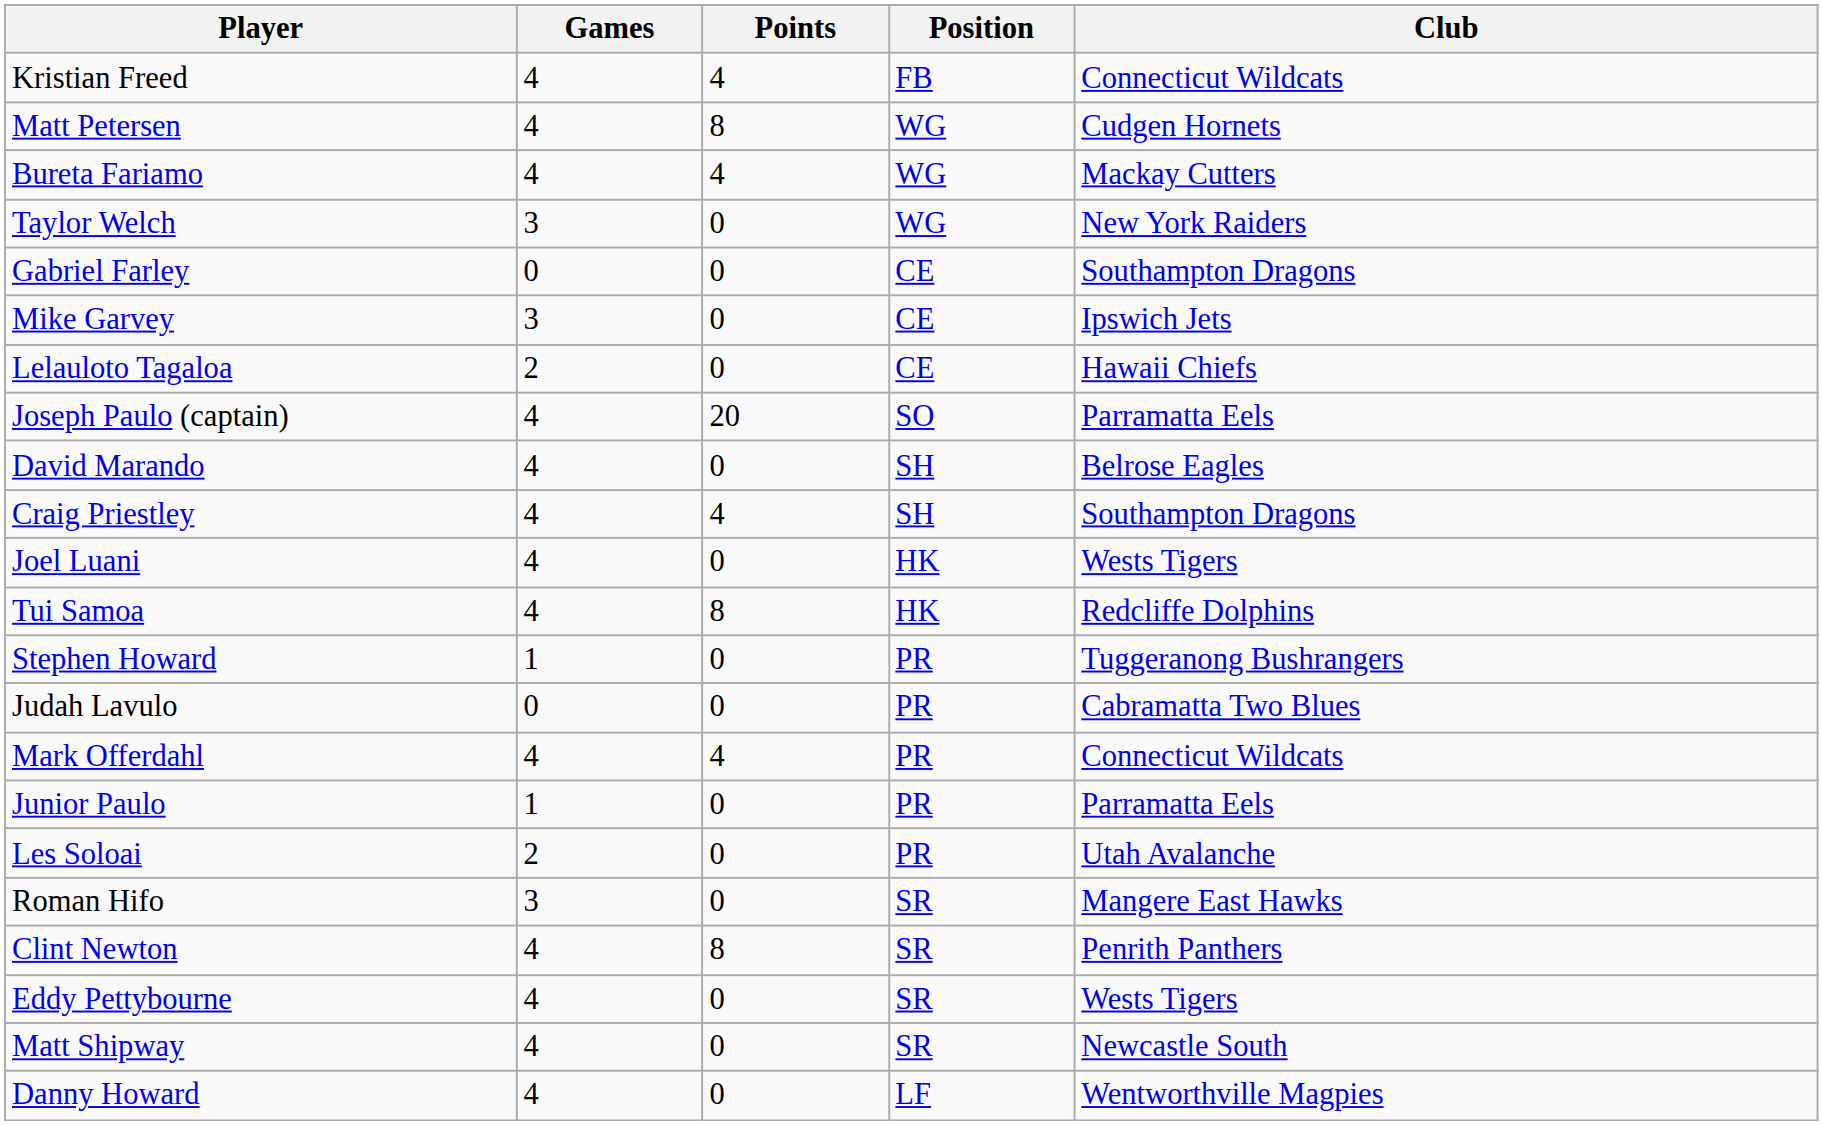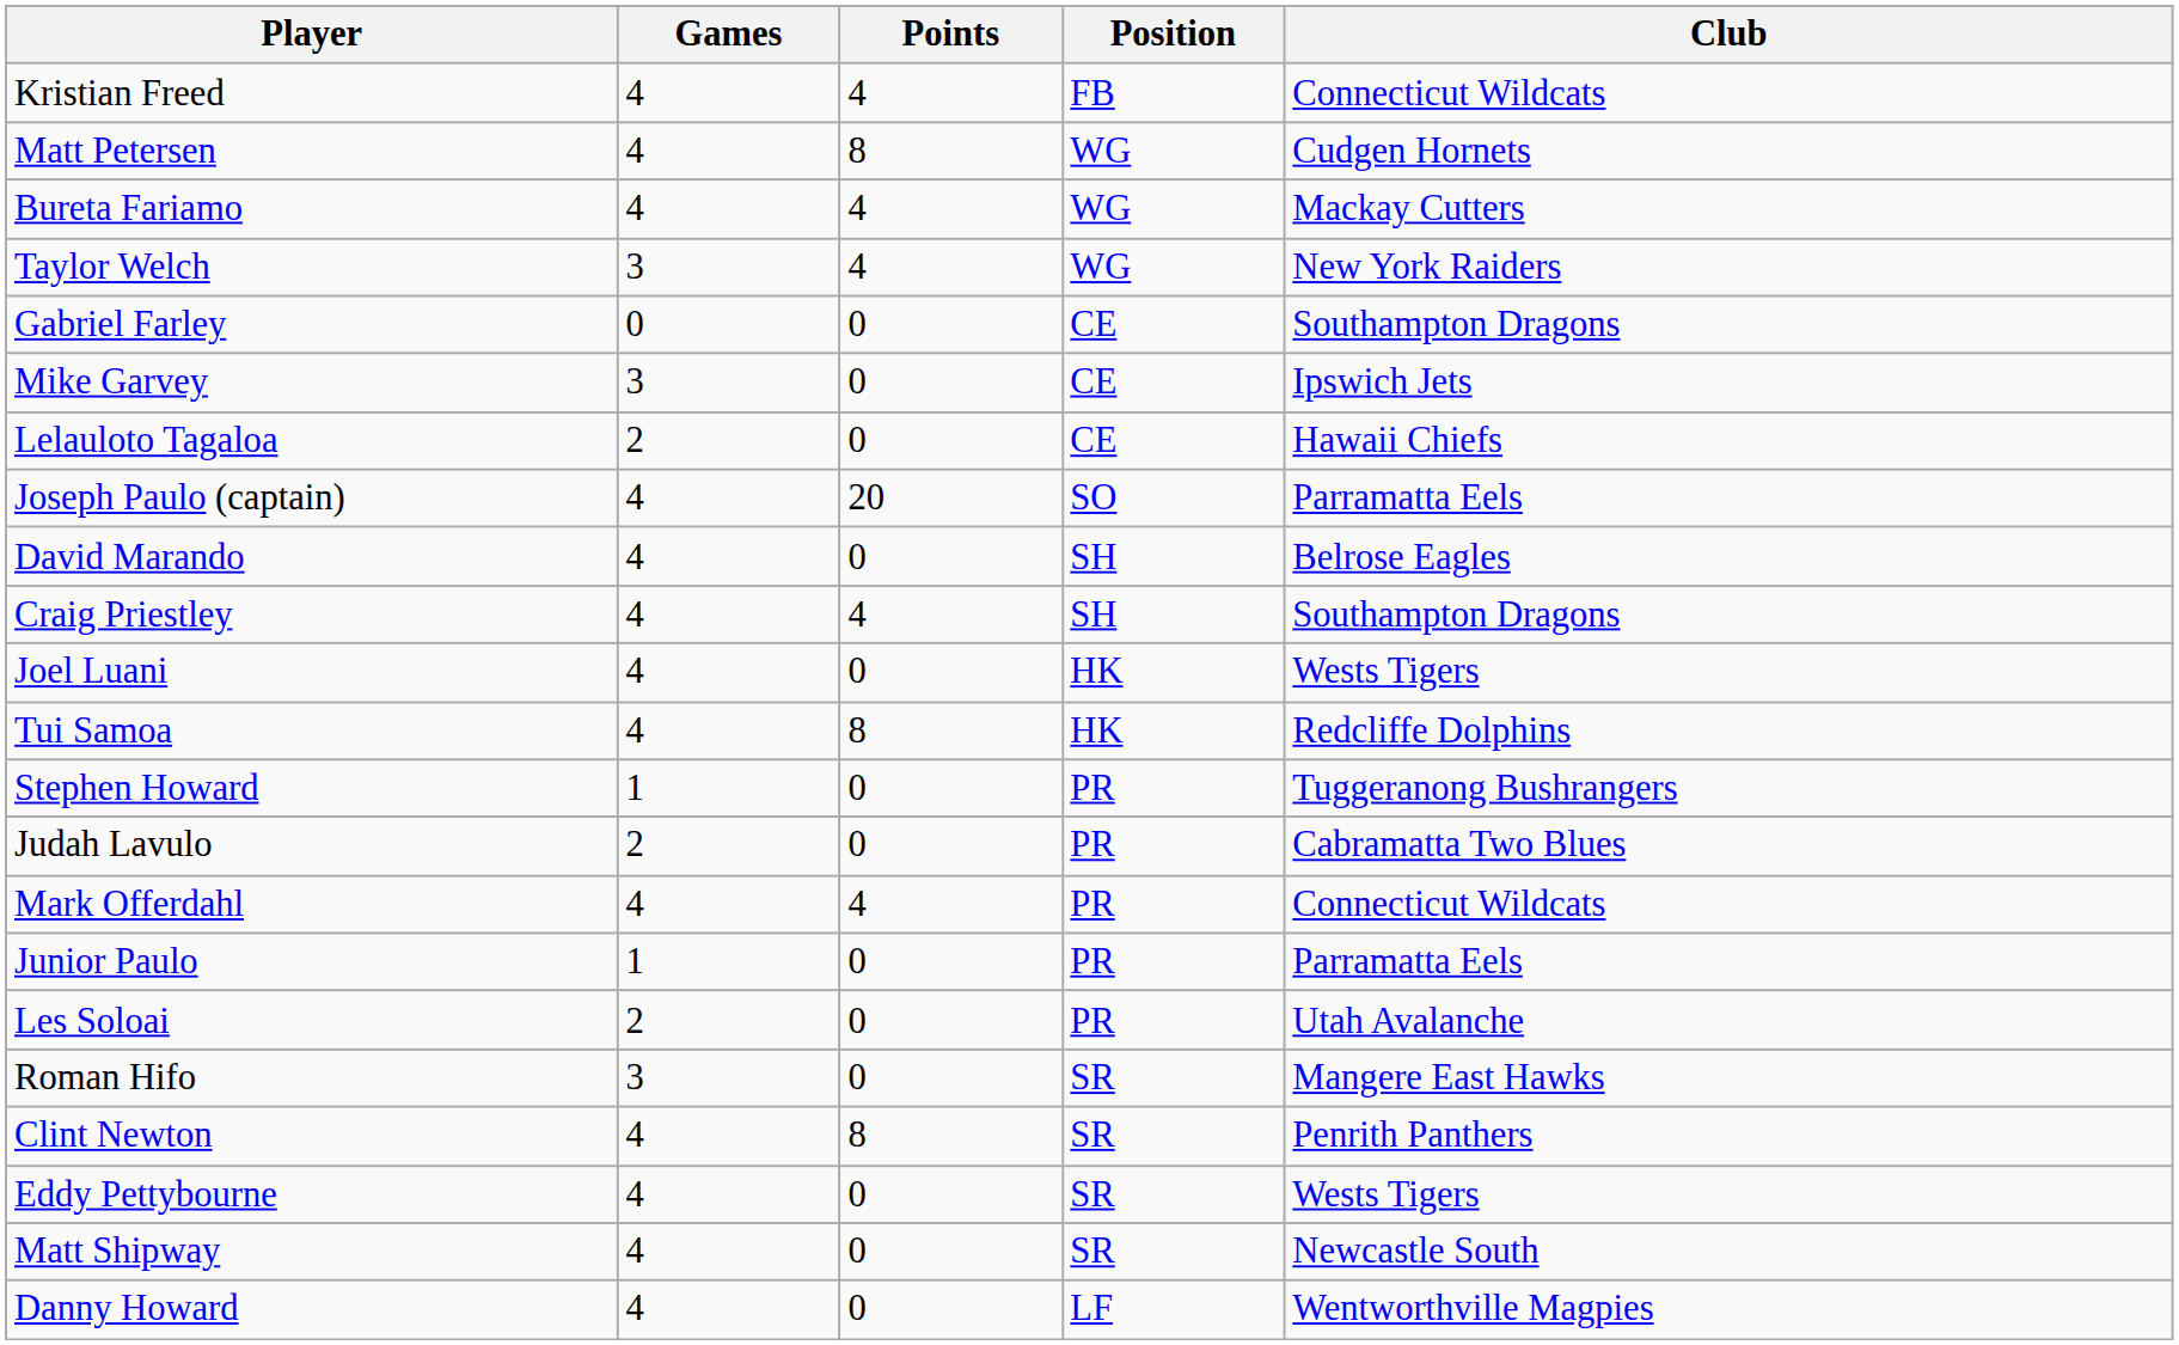 <table class="wikitable sortable" style="width:60%;text-align:left">
 <tr>
 <th width=22%>Player</th>
 <th width=8%>Games</th>
 <th width=8%>Points</th>
 <th width=8%>Position</th>
 <th width=32%>Club</th>
 </tr>
 <tr>
 <td>Kristian Freed</td>
 <td>4</td>
 <td>4</td>
 <td><a href='#'>FB</a></td>
 <td> <a href='#'>Connecticut Wildcats</a></td>
 </tr>
 <tr>
 <td><a href='#'>Matt Petersen</a></td>
 <td>4</td>
 <td>8</td>
 <td><a href='#'>WG</a></td>
 <td> <a href='#'>Cudgen Hornets</a></td>
 </tr>
 <tr>
 <td><a href='#'>Bureta Fariamo</a></td>
 <td>4</td>
 <td>4</td>
 <td><a href='#'>WG</a></td>
 <td> <a href='#'>Mackay Cutters</a></td>
 </tr>
 <tr>
 <td><a href='#'>Taylor Welch</a></td>
 <td>3</td>
-<td>0</td>
+<td>4</td>
 <td><a href='#'>WG</a></td>
 <td> <a href='#'>New York Raiders</a></td>
 </tr>
 <tr>
 <td><a href='#'>Gabriel Farley</a></td>
 <td>0</td>
 <td>0</td>
 <td><a href='#'>CE</a></td>
 <td> <a href='#'>Southampton Dragons</a></td>
 </tr>
 <tr>
 <td><a href='#'>Mike Garvey</a></td>
 <td>3</td>
 <td>0</td>
 <td><a href='#'>CE</a></td>
 <td> <a href='#'>Ipswich Jets</a></td>
 </tr>
 <tr>
 <td><a href='#'>Lelauloto Tagaloa</a></td>
 <td>2</td>
 <td>0</td>
 <td><a href='#'>CE</a></td>
 <td> <a href='#'>Hawaii Chiefs</a></td>
 </tr>
 <tr>
 <td><a href='#'>Joseph Paulo</a> (captain)</td>
 <td>4</td>
 <td>20</td>
 <td><a href='#'>SO</a></td>
 <td> <a href='#'>Parramatta Eels</a></td>
 </tr>
 <tr>
 <td><a href='#'>David Marando</a></td>
 <td>4</td>
 <td>0</td>
 <td><a href='#'>SH</a></td>
 <td> <a href='#'>Belrose Eagles</a></td>
 </tr>
 <tr>
 <td><a href='#'>Craig Priestley</a></td>
 <td>4</td>
 <td>4</td>
 <td><a href='#'>SH</a></td>
 <td> <a href='#'>Southampton Dragons</a></td>
 </tr>
 <tr>
 <td><a href='#'>Joel Luani</a></td>
 <td>4</td>
 <td>0</td>
 <td><a href='#'>HK</a></td>
 <td> <a href='#'>Wests Tigers</a></td>
 </tr>
 <tr>
 <td><a href='#'>Tui Samoa</a></td>
 <td>4</td>
 <td>8</td>
 <td><a href='#'>HK</a></td>
 <td> <a href='#'>Redcliffe Dolphins</a></td>
 </tr>
 <tr>
 <td><a href='#'>Stephen Howard</a></td>
 <td>1</td>
 <td>0</td>
 <td><a href='#'>PR</a></td>
 <td> <a href='#'>Tuggeranong Bushrangers</a></td>
 </tr>
 <tr>
 <td>Judah Lavulo</td>
-<td>0</td>
+<td>2</td>
 <td>0</td>
 <td><a href='#'>PR</a></td>
 <td> <a href='#'>Cabramatta Two Blues</a></td>
 </tr>
 <tr>
 <td><a href='#'>Mark Offerdahl</a></td>
 <td>4</td>
 <td>4</td>
 <td><a href='#'>PR</a></td>
 <td> <a href='#'>Connecticut Wildcats</a></td>
 </tr>
 <tr>
 <td><a href='#'>Junior Paulo</a></td>
 <td>1</td>
 <td>0</td>
 <td><a href='#'>PR</a></td>
 <td> <a href='#'>Parramatta Eels</a></td>
 </tr>
 <tr>
 <td><a href='#'>Les Soloai</a></td>
 <td>2</td>
 <td>0</td>
 <td><a href='#'>PR</a></td>
 <td> <a href='#'>Utah Avalanche</a></td>
 </tr>
 <tr>
 <td>Roman Hifo</td>
 <td>3</td>
 <td>0</td>
 <td><a href='#'>SR</a></td>
 <td> <a href='#'>Mangere East Hawks</a></td>
 </tr>
 <tr>
 <td><a href='#'>Clint Newton</a></td>
 <td>4</td>
 <td>8</td>
 <td><a href='#'>SR</a></td>
 <td> <a href='#'>Penrith Panthers</a></td>
 </tr>
 <tr>
 <td><a href='#'>Eddy Pettybourne</a></td>
 <td>4</td>
 <td>0</td>
 <td><a href='#'>SR</a></td>
 <td> <a href='#'>Wests Tigers</a></td>
 </tr>
 <tr>
 <td><a href='#'>Matt Shipway</a></td>
 <td>4</td>
 <td>0</td>
 <td><a href='#'>SR</a></td>
 <td> <a href='#'>Newcastle South</a></td>
 </tr>
 <tr>
 <td><a href='#'>Danny Howard</a></td>
 <td>4</td>
 <td>0</td>
 <td><a href='#'>LF</a></td>
 <td> <a href='#'>Wentworthville Magpies</a></td>
 </tr>
 </table>
